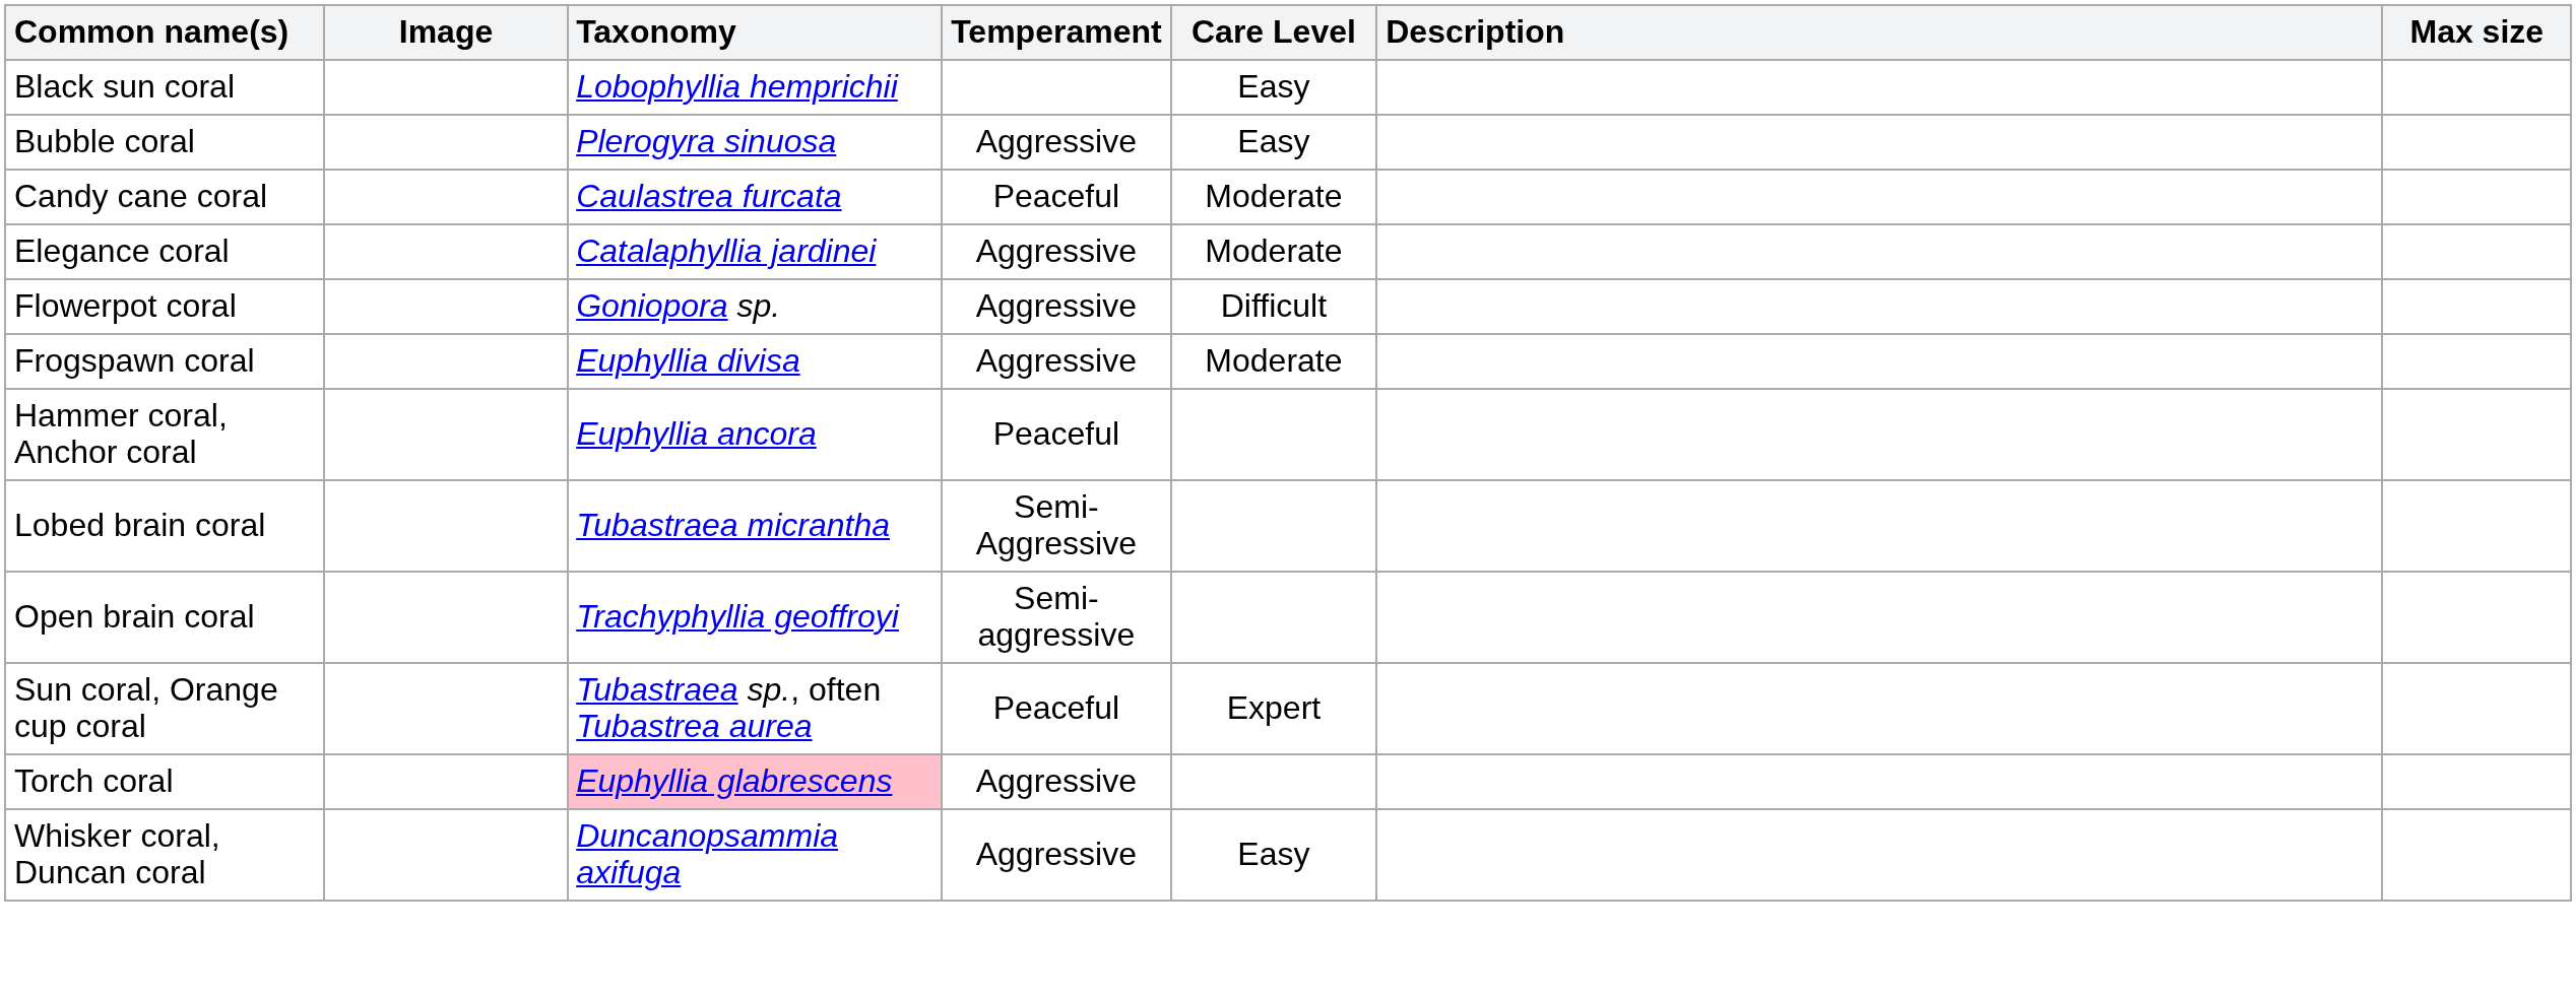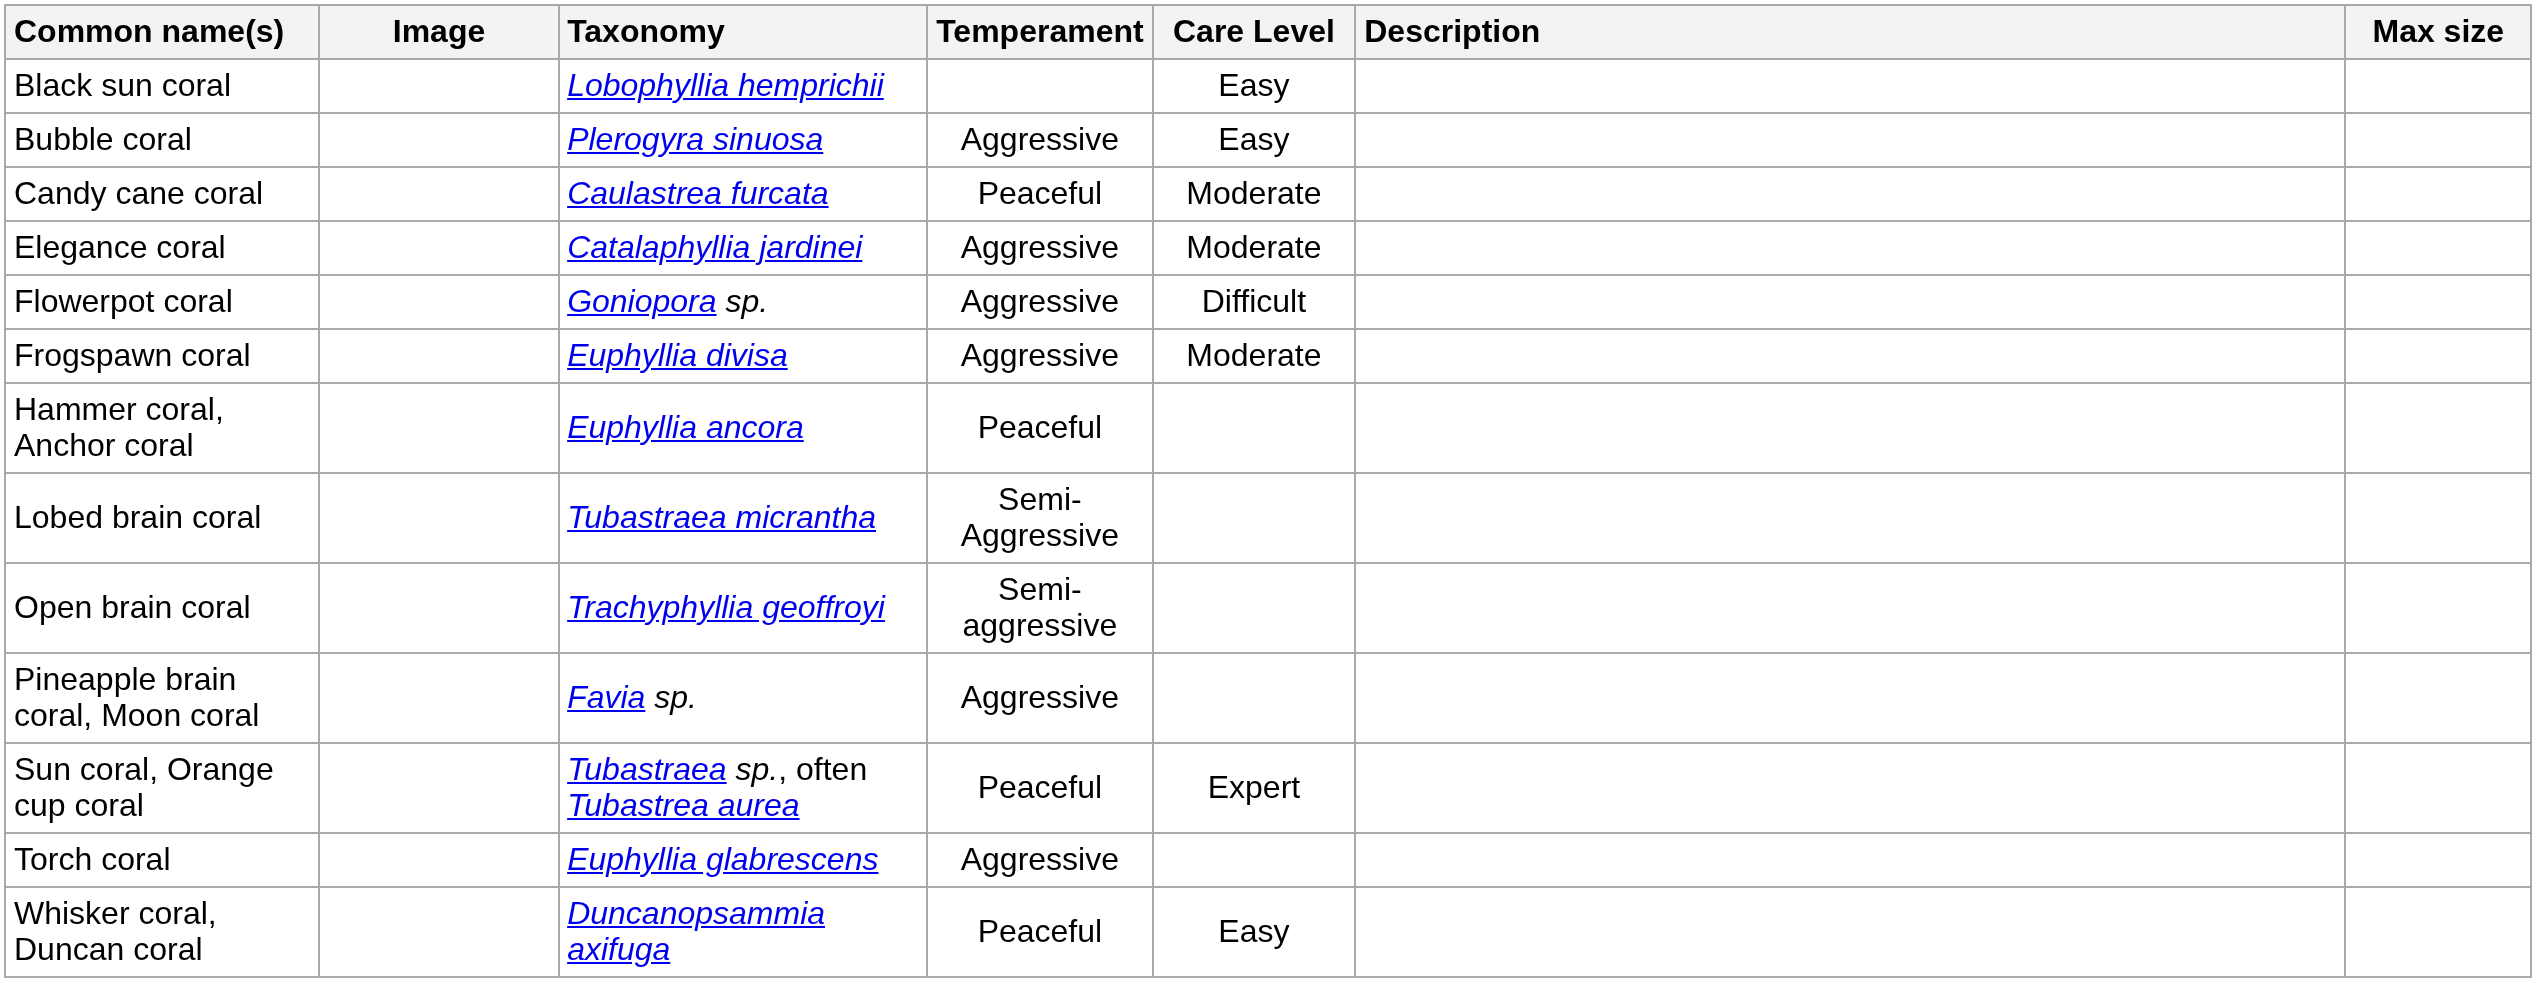 <table class="sortable collapsible" cellpadding="4" width="100%" border="1" style="border:1px solid #aaa; border-collapse:collapse">
 <tr>
 <th align="left" style="background:#F2F3F4" width="170px">Common name(s)</th>
 <th style="background:#F2F3F4" width="130px" class="unsortable">Image</th>
 <th align="left" style="background:#F2F3F4" width="190px">Taxonomy</th>
 <th style="background:#F2F3F4" width="100px">Temperament</th>
 <th style="background:#F2F3F4" width="100px">Care Level</th>
 <th align="left" style="background:#F2F3F4" width="610px" class="unsortable">Description</th>
 <th style="background:#F2F3F4" width="100px">Max size</th>
 </tr>
 <tr>
 <td>Black sun coral</td>
 <td></td>
 <td><em><a href='#'>Lobophyllia hemprichii</a></em></td>
 <td align="center"></td>
 <td align="center">Easy</td>
 <td></td>
 <td align="center"></td>
 </tr>
 <tr>
 <td>Bubble coral</td>
 <td></td>
 <td><em><a href='#'>Plerogyra sinuosa</a></em></td>
 <td align="center">Aggressive</td>
 <td align="center">Easy</td>
 <td></td>
 <td align="center"></td>
 </tr>
 <tr>
 <td>Candy cane coral</td>
 <td></td>
 <td><em><a href='#'>Caulastrea furcata</a></em></td>
 <td align="center">Peaceful</td>
 <td align="center">Moderate</td>
 <td></td>
 <td align="center"></td>
 </tr>
 <tr>
 <td>Elegance coral</td>
 <td></td>
 <td><em><a href='#'>Catalaphyllia jardinei</a></em></td>
 <td align="center">Aggressive</td>
 <td align="center">Moderate</td>
 <td></td>
 <td align="center"></td>
 </tr>
 <tr>
 <td>Flowerpot coral</td>
 <td></td>
 <td><em><a href='#'>Goniopora</a> sp.</em></td>
 <td align="center">Aggressive</td>
 <td align="center">Difficult</td>
 <td></td>
 <td align="center"></td>
 </tr>
 <tr>
 <td>Frogspawn coral</td>
 <td></td>
 <td><em><a href='#'>Euphyllia divisa</a></em></td>
 <td align="center">Aggressive</td>
 <td align="center">Moderate</td>
 <td></td>
 <td align="center"></td>
 </tr>
 <tr>
 <td>Hammer coral, Anchor coral</td>
 <td></td>
 <td><em><a href='#'>Euphyllia ancora</a></em></td>
 <td align="center">Peaceful</td>
 <td align="center"></td>
 <td></td>
 <td align="center"></td>
 </tr>
 <tr>
 <td>Lobed brain coral</td>
 <td></td>
 <td><em><a href='#'>Tubastraea micrantha</a></em></td>
 <td align="center">Semi-Aggressive</td>
 <td align="center"></td>
 <td></td>
 <td align="center"></td>
 </tr>
 <tr>
 <td>Open brain coral</td>
 <td></td>
 <td><em><a href='#'>Trachyphyllia geoffroyi</a></em></td>
 <td align="center">Semi-aggressive</td>
 <td align="center"></td>
 <td></td>
 <td align="center"></td>
 </tr>
 <tr>
+<td>Pineapple brain coral, Moon coral</td>
+<td></td>
+<td><em><a href='#'>Favia</a> sp.</em></td>
+<td align="center">Aggressive</td>
+<td align="center"></td>
+<td></td>
+<td align="center"></td>
+</tr>
+<tr>
 <td>Sun coral, Orange cup coral</td>
 <td></td>
 <td><em><a href='#'>Tubastraea</a> sp.</em>, often <em><a href='#'>Tubastrea aurea</a></em></td>
 <td align="center">Peaceful</td>
 <td align="center">Expert</td>
 <td></td>
 <td align="center"></td>
 </tr>
 <tr>
 <td>Torch coral</td>
 <td></td>
-<td style="background: pink;"><em><a href='#'>Euphyllia glabrescens</a></em></td>
+<td><em><a href='#'>Euphyllia glabrescens</a></em></td>
 <td align="center">Aggressive</td>
 <td align="center"></td>
 <td></td>
 <td align="center"></td>
 </tr>
 <tr>
 <td>Whisker coral, Duncan coral</td>
 <td></td>
 <td><em><a href='#'>Duncanopsammia axifuga</a></em></td>
-<td align="center">Aggressive</td>
+<td align="center">Peaceful</td>
 <td align="center">Easy</td>
 <td></td>
 <td align="center"></td>
 </tr>
 </table>
